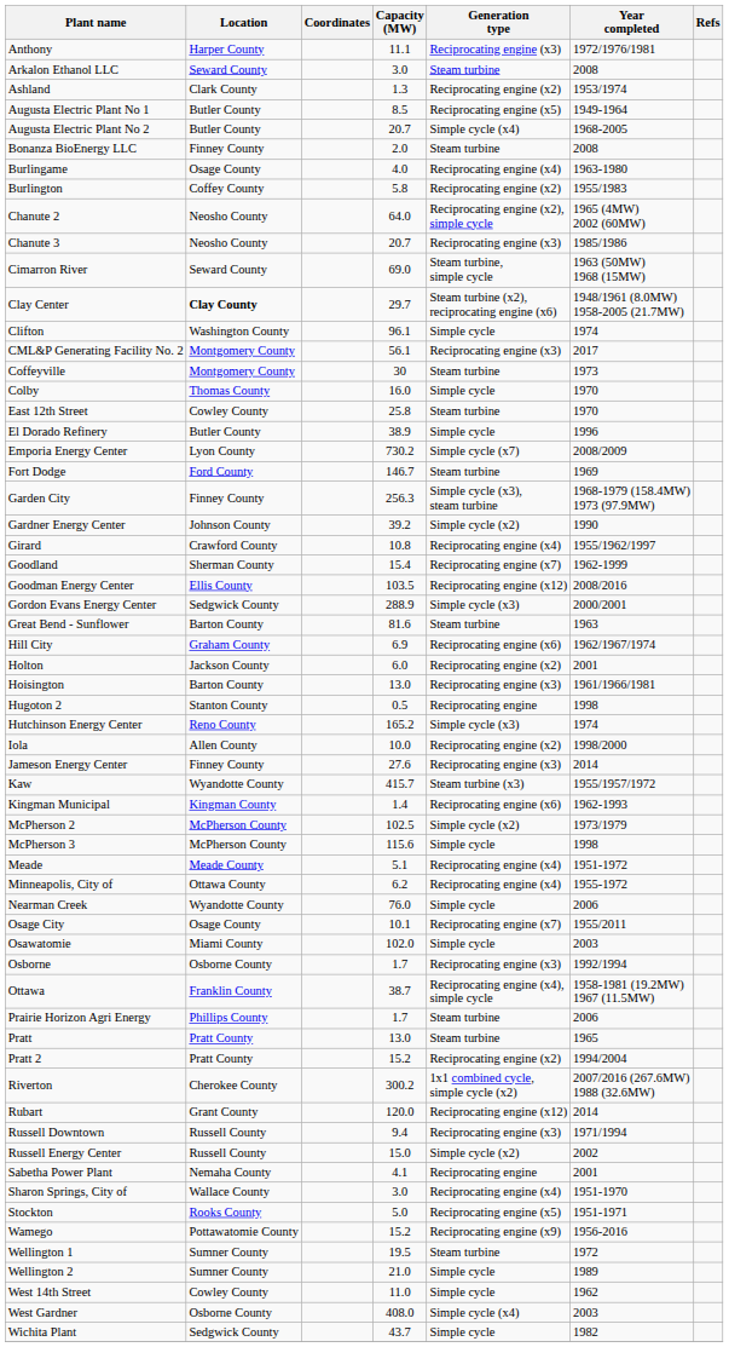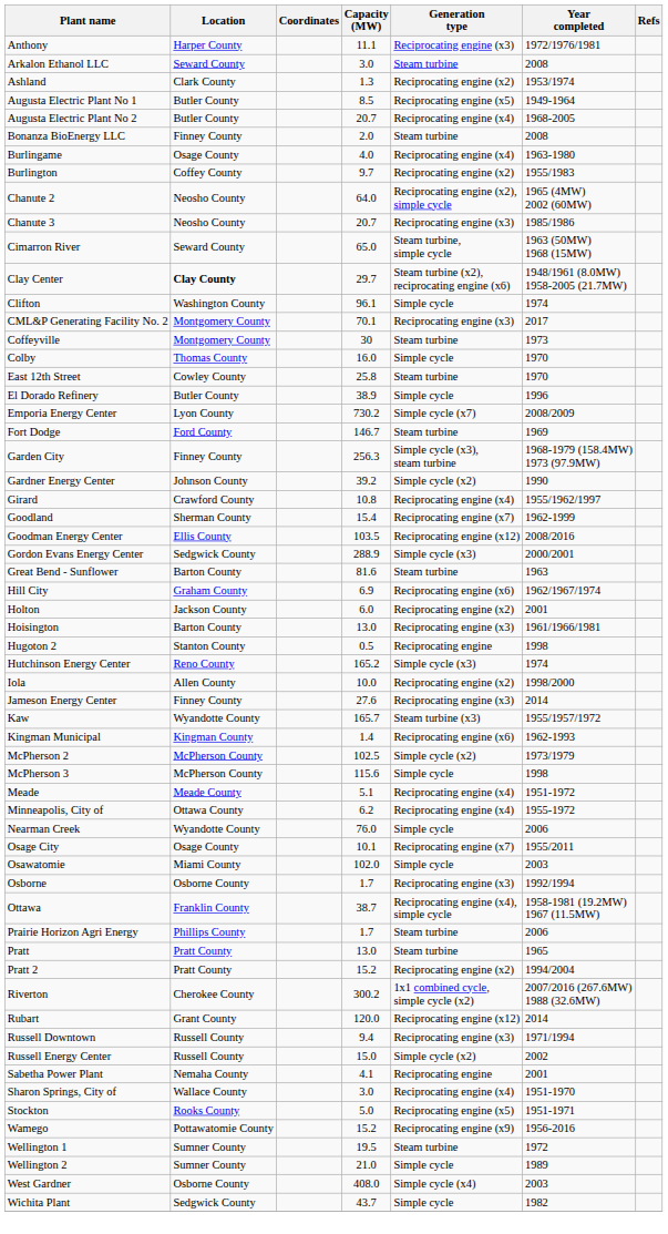 <table class="wikitable sortable">
 <tr>
 <th>Plant name</th>
 <th>Location</th>
 <th>Coordinates</th>
 <th>Capacity<br>(MW)</th>
 <th>Generation<br>type</th>
 <th>Year<br>completed</th>
 <th>Refs</th>
 </tr>
 <tr>
 <td>Anthony</td>
 <td><a href='#'>Harper County</a></td>
 <td></td>
 <td align="center">11.1</td>
 <td><a href='#'>Reciprocating engine</a> (x3)</td>
 <td>1972/1976/1981</td>
 <td></td>
 </tr>
 <tr>
 <td>Arkalon Ethanol LLC</td>
 <td><a href='#'>Seward County</a></td>
 <td></td>
 <td align="center">3.0</td>
 <td><a href='#'>Steam turbine</a></td>
 <td>2008</td>
 <td></td>
 </tr>
 <tr>
 <td>Ashland</td>
 <td>Clark County</td>
 <td></td>
 <td align="center">1.3</td>
 <td>Reciprocating engine (x2)</td>
 <td>1953/1974</td>
 <td></td>
 </tr>
 <tr>
 <td>Augusta Electric Plant No 1</td>
 <td>Butler County</td>
 <td></td>
 <td align="center">8.5</td>
 <td>Reciprocating engine (x5)</td>
 <td>1949-1964</td>
 <td></td>
 </tr>
 <tr>
 <td>Augusta Electric Plant No 2</td>
 <td>Butler County</td>
 <td></td>
 <td align="center">20.7</td>
-<td>Simple cycle (x4)</td>
+<td>Reciprocating engine (x4)</td>
 <td>1968-2005</td>
 <td></td>
 </tr>
 <tr>
 <td>Bonanza BioEnergy LLC</td>
 <td>Finney County</td>
 <td></td>
 <td align="center">2.0</td>
 <td>Steam turbine</td>
 <td>2008</td>
 <td></td>
 </tr>
 <tr>
 <td>Burlingame</td>
 <td>Osage County</td>
 <td></td>
 <td align="center">4.0</td>
 <td>Reciprocating engine (x4)</td>
 <td>1963-1980</td>
 <td></td>
 </tr>
 <tr>
 <td>Burlington</td>
 <td>Coffey County</td>
 <td></td>
-<td align="center">5.8</td>
+<td align="center">9.7</td>
 <td>Reciprocating engine (x2)</td>
 <td>1955/1983</td>
 <td></td>
 </tr>
 <tr>
 <td>Chanute 2</td>
 <td>Neosho County</td>
 <td></td>
 <td align="center">64.0</td>
 <td>Reciprocating engine (x2),<br><a href='#'>simple cycle</a></td>
 <td>1965 (4MW)<br>2002 (60MW)</td>
 <td></td>
 </tr>
 <tr>
 <td>Chanute 3</td>
 <td>Neosho County</td>
 <td></td>
 <td align="center">20.7</td>
 <td>Reciprocating engine (x3)</td>
 <td>1985/1986</td>
 <td></td>
 </tr>
 <tr>
 <td>Cimarron River</td>
 <td>Seward County</td>
 <td></td>
-<td align="center">69.0</td>
+<td align="center">65.0</td>
 <td>Steam turbine,<br>simple cycle</td>
 <td>1963 (50MW)<br>1968 (15MW)</td>
 <td></td>
 </tr>
 <tr>
 <td>Clay Center</td>
 <td><strong>Clay County</strong></td>
 <td></td>
 <td align="center">29.7</td>
 <td>Steam turbine (x2),<br>reciprocating engine (x6)</td>
 <td>1948/1961 (8.0MW)<br>1958-2005 (21.7MW)</td>
 <td></td>
 </tr>
 <tr>
 <td>Clifton</td>
 <td>Washington County</td>
 <td></td>
 <td align="center">96.1</td>
 <td>Simple cycle</td>
 <td>1974</td>
 <td></td>
 </tr>
 <tr>
 <td>CML&P Generating Facility No. 2</td>
 <td><a href='#'>Montgomery County</a></td>
 <td></td>
-<td align="center">56.1</td>
+<td align="center">70.1</td>
 <td>Reciprocating engine (x3)</td>
 <td>2017</td>
 <td></td>
 </tr>
 <tr>
 <td>Coffeyville</td>
 <td><a href='#'>Montgomery County</a></td>
 <td></td>
 <td align="center">30</td>
 <td>Steam turbine</td>
 <td>1973</td>
 <td></td>
 </tr>
 <tr>
 <td>Colby</td>
 <td><a href='#'>Thomas County</a></td>
 <td></td>
 <td align="center">16.0</td>
 <td>Simple cycle</td>
 <td>1970</td>
 <td></td>
 </tr>
 <tr>
 <td>East 12th Street</td>
 <td>Cowley County</td>
 <td></td>
 <td align="center">25.8</td>
 <td>Steam turbine</td>
 <td>1970</td>
 <td></td>
 </tr>
 <tr>
 <td>El Dorado Refinery</td>
 <td>Butler County</td>
 <td></td>
 <td align="center">38.9</td>
 <td>Simple cycle</td>
 <td>1996</td>
 <td></td>
 </tr>
 <tr>
 <td>Emporia Energy Center</td>
 <td>Lyon County</td>
 <td></td>
 <td align="center">730.2</td>
 <td>Simple cycle (x7)</td>
 <td>2008/2009</td>
 <td></td>
 </tr>
 <tr>
 <td>Fort Dodge</td>
 <td><a href='#'>Ford County</a></td>
 <td></td>
 <td align="center">146.7</td>
 <td>Steam turbine</td>
 <td>1969</td>
 <td></td>
 </tr>
 <tr>
 <td>Garden City</td>
 <td>Finney County</td>
 <td></td>
 <td align="center">256.3</td>
 <td>Simple cycle (x3),<br>steam turbine</td>
 <td>1968-1979 (158.4MW)<br>1973 (97.9MW)</td>
 <td></td>
 </tr>
 <tr>
 <td>Gardner Energy Center</td>
 <td>Johnson County</td>
 <td></td>
 <td align="center">39.2</td>
 <td>Simple cycle (x2)</td>
 <td>1990</td>
 <td></td>
 </tr>
 <tr>
 <td>Girard</td>
 <td>Crawford County</td>
 <td></td>
 <td align="center">10.8</td>
 <td>Reciprocating engine (x4)</td>
 <td>1955/1962/1997</td>
 <td></td>
 </tr>
 <tr>
 <td>Goodland</td>
 <td>Sherman County</td>
 <td></td>
 <td align="center">15.4</td>
 <td>Reciprocating engine (x7)</td>
 <td>1962-1999</td>
 <td></td>
 </tr>
 <tr>
 <td>Goodman Energy Center</td>
 <td><a href='#'>Ellis County</a></td>
 <td></td>
 <td align="center">103.5</td>
 <td>Reciprocating engine (x12)</td>
 <td>2008/2016</td>
 <td></td>
 </tr>
 <tr>
 <td>Gordon Evans Energy Center</td>
 <td>Sedgwick County</td>
 <td></td>
 <td align="center">288.9</td>
 <td>Simple cycle (x3)</td>
 <td>2000/2001</td>
 <td></td>
 </tr>
 <tr>
 <td>Great Bend - Sunflower</td>
 <td>Barton County</td>
 <td></td>
 <td align="center">81.6</td>
 <td>Steam turbine</td>
 <td>1963</td>
 <td></td>
 </tr>
 <tr>
 <td>Hill City</td>
 <td><a href='#'>Graham County</a></td>
 <td></td>
 <td align="center">6.9</td>
 <td>Reciprocating engine (x6)</td>
 <td>1962/1967/1974</td>
 <td></td>
 </tr>
 <tr>
 <td>Holton</td>
 <td>Jackson County</td>
 <td></td>
 <td align="center">6.0</td>
 <td>Reciprocating engine (x2)</td>
 <td>2001</td>
 <td></td>
 </tr>
 <tr>
 <td>Hoisington</td>
 <td>Barton County</td>
 <td></td>
 <td align="center">13.0</td>
 <td>Reciprocating engine (x3)</td>
 <td>1961/1966/1981</td>
 <td></td>
 </tr>
 <tr>
 <td>Hugoton 2</td>
 <td>Stanton County</td>
 <td></td>
 <td align="center">0.5</td>
 <td>Reciprocating engine</td>
 <td>1998</td>
 <td></td>
 </tr>
 <tr>
 <td>Hutchinson Energy Center</td>
 <td><a href='#'>Reno County</a></td>
 <td></td>
 <td align="center">165.2</td>
 <td>Simple cycle (x3)</td>
 <td>1974</td>
 <td></td>
 </tr>
 <tr>
 <td>Iola</td>
 <td Allen County, Kansas>Allen County</td>
 <td></td>
 <td align="center">10.0</td>
 <td>Reciprocating engine (x2)</td>
 <td>1998/2000</td>
 <td></td>
 </tr>
 <tr>
 <td>Jameson Energy Center</td>
 <td>Finney County</td>
 <td></td>
 <td align="center">27.6</td>
 <td>Reciprocating engine (x3)</td>
 <td>2014</td>
 <td></td>
 </tr>
 <tr>
 <td>Kaw</td>
 <td>Wyandotte County</td>
 <td></td>
-<td align="center">415.7</td>
+<td align="center">165.7</td>
 <td>Steam turbine (x3)</td>
 <td>1955/1957/1972</td>
 <td></td>
 </tr>
 <tr>
 <td>Kingman Municipal</td>
 <td><a href='#'>Kingman County</a></td>
 <td></td>
 <td align="center">1.4</td>
 <td>Reciprocating engine (x6)</td>
 <td>1962-1993</td>
 <td></td>
 </tr>
 <tr>
 <td>McPherson 2</td>
 <td><a href='#'>McPherson County</a></td>
 <td></td>
 <td align="center">102.5</td>
 <td>Simple cycle (x2)</td>
 <td>1973/1979</td>
 <td></td>
 </tr>
 <tr>
 <td>McPherson 3</td>
 <td>McPherson County</td>
 <td></td>
 <td align="center">115.6</td>
 <td>Simple cycle</td>
 <td>1998</td>
 <td></td>
 </tr>
 <tr>
 <td>Meade</td>
 <td><a href='#'>Meade County</a></td>
 <td></td>
 <td align="center">5.1</td>
 <td>Reciprocating engine (x4)</td>
 <td>1951-1972</td>
 <td></td>
 </tr>
 <tr>
 <td>Minneapolis, City of</td>
 <td>Ottawa County</td>
 <td></td>
 <td align="center">6.2</td>
 <td>Reciprocating engine (x4)</td>
 <td>1955-1972</td>
 <td></td>
 </tr>
 <tr>
 <td>Nearman Creek</td>
 <td>Wyandotte County</td>
 <td></td>
 <td align="center">76.0</td>
 <td>Simple cycle</td>
 <td>2006</td>
 <td></td>
 </tr>
 <tr>
 <td>Osage City</td>
 <td>Osage County</td>
 <td></td>
 <td align="center">10.1</td>
 <td>Reciprocating engine (x7)</td>
 <td>1955/2011</td>
 <td></td>
 </tr>
 <tr>
 <td>Osawatomie</td>
 <td>Miami County</td>
 <td></td>
 <td align="center">102.0</td>
 <td>Simple cycle</td>
 <td>2003</td>
 <td></td>
 </tr>
 <tr>
 <td>Osborne</td>
 <td>Osborne County</td>
 <td></td>
 <td align="center">1.7</td>
 <td>Reciprocating engine (x3)</td>
 <td>1992/1994</td>
 <td></td>
 </tr>
 <tr>
 <td>Ottawa</td>
 <td><a href='#'>Franklin County</a></td>
 <td></td>
 <td align="center">38.7</td>
 <td>Reciprocating engine (x4),<br>simple cycle</td>
 <td>1958-1981 (19.2MW)<br>1967 (11.5MW)</td>
 <td></td>
 </tr>
 <tr>
 <td>Prairie Horizon Agri Energy</td>
 <td><a href='#'>Phillips County</a></td>
 <td></td>
 <td align="center">1.7</td>
 <td>Steam turbine</td>
 <td>2006</td>
 <td></td>
 </tr>
 <tr>
 <td>Pratt</td>
 <td><a href='#'>Pratt County</a></td>
 <td></td>
 <td align="center">13.0</td>
 <td>Steam turbine</td>
 <td>1965</td>
 <td></td>
 </tr>
 <tr>
 <td>Pratt 2</td>
 <td>Pratt County</td>
 <td></td>
 <td align="center">15.2</td>
 <td>Reciprocating engine (x2)</td>
 <td>1994/2004</td>
 <td></td>
 </tr>
 <tr>
 <td>Riverton</td>
 <td>Cherokee County</td>
 <td></td>
 <td align="center">300.2</td>
 <td>1x1 <a href='#'>combined cycle</a>,<br>simple cycle (x2)</td>
 <td>2007/2016 (267.6MW)<br>1988 (32.6MW)</td>
 <td></td>
 </tr>
 <tr>
 <td>Rubart</td>
 <td>Grant County</td>
 <td></td>
 <td align="center">120.0</td>
 <td>Reciprocating engine (x12)</td>
 <td>2014</td>
 <td></td>
 </tr>
 <tr>
 <td>Russell Downtown</td>
 <td>Russell County</td>
 <td></td>
 <td align="center">9.4</td>
 <td>Reciprocating engine (x3)</td>
 <td>1971/1994</td>
 <td></td>
 </tr>
 <tr>
 <td>Russell Energy Center</td>
 <td>Russell County</td>
 <td></td>
 <td align="center">15.0</td>
 <td>Simple cycle (x2)</td>
 <td>2002</td>
 <td></td>
 </tr>
 <tr>
 <td>Sabetha Power Plant</td>
 <td>Nemaha County</td>
 <td></td>
 <td align="center">4.1</td>
 <td>Reciprocating engine</td>
 <td>2001</td>
 <td></td>
 </tr>
 <tr>
 <td>Sharon Springs, City of</td>
 <td>Wallace County</td>
 <td></td>
 <td align="center">3.0</td>
 <td>Reciprocating engine (x4)</td>
 <td>1951-1970</td>
 <td></td>
 </tr>
 <tr>
 <td>Stockton</td>
 <td><a href='#'>Rooks County</a></td>
 <td></td>
 <td align="center">5.0</td>
 <td>Reciprocating engine (x5)</td>
 <td>1951-1971</td>
 <td></td>
 </tr>
 <tr>
 <td>Wamego</td>
 <td>Pottawatomie County</td>
 <td></td>
 <td align="center">15.2</td>
 <td>Reciprocating engine (x9)</td>
 <td>1956-2016</td>
 <td></td>
 </tr>
 <tr>
 <td>Wellington 1</td>
 <td>Sumner County</td>
 <td></td>
 <td align="center">19.5</td>
 <td>Steam turbine</td>
 <td>1972</td>
 <td></td>
 </tr>
 <tr>
 <td>Wellington 2</td>
 <td>Sumner County</td>
 <td></td>
 <td align="center">21.0</td>
 <td>Simple cycle</td>
 <td>1989</td>
 <td></td>
 </tr>
 <tr>
-<td>West 14th Street</td>
-<td>Cowley County</td>
-<td></td>
-<td align="center">11.0</td>
-<td>Simple cycle</td>
-<td>1962</td>
-<td></td>
-</tr>
-<tr>
 <td>West Gardner</td>
 <td>Osborne County</td>
 <td></td>
 <td align="center">408.0</td>
 <td>Simple cycle (x4)</td>
 <td>2003</td>
 <td></td>
 </tr>
 <tr>
 <td>Wichita Plant</td>
 <td>Sedgwick County</td>
 <td></td>
 <td align="center">43.7</td>
 <td>Simple cycle</td>
 <td>1982</td>
 <td></td>
 </tr>
 <tr>
 </tr>
 </table>
